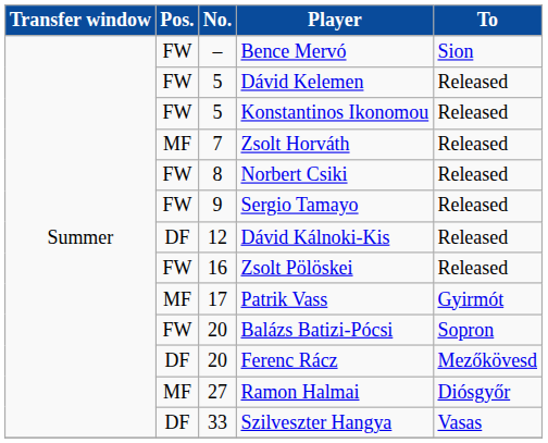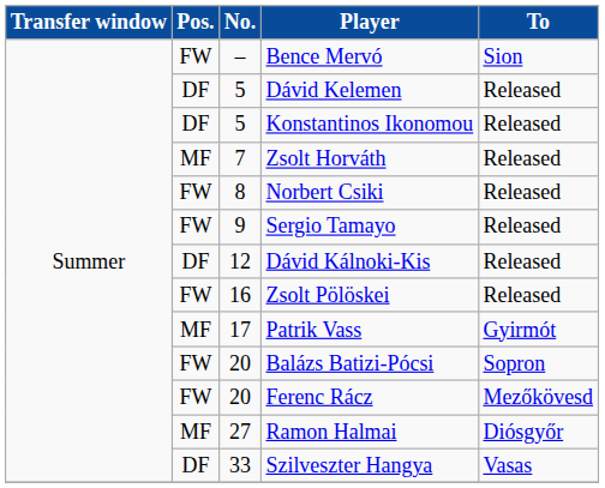 <table class="wikitable plainrowheaders sortable">
 <tr>
 <th style="background-color:#094B9B; color:#FFFFFF">Transfer window</th>
 <th style="background-color:#094B9B; color:#FFFFFF">Pos.</th>
 <th style="background-color:#094B9B; color:#FFFFFF">No.</th>
 <th style="background-color:#094B9B; color:#FFFFFF">Player</th>
 <th style="background-color:#094B9B; color:#FFFFFF">To</th>
 </tr>
 <tr>
 <td rowspan="14" style="text-align:center;">Summer</td>
 </tr>
 <tr>
 <td style="text-align:center;">FW</td>
 <td style="text-align:center;">–</td>
 <td style="text-align:left;"> <a href='#'>Bence Mervó</a></td>
 <td style="text-align:left;"> <a href='#'>Sion</a></td>
 </tr>
 <tr>
-<td style="text-align:center;">FW</td>
+<td style="text-align:center;">DF</td>
 <td style="text-align:center;">5</td>
 <td style="text-align:left;"> <a href='#'>Dávid Kelemen</a></td>
 <td style="text-align:left;">Released</td>
 </tr>
 <tr>
-<td style="text-align:center;">FW</td>
+<td style="text-align:center;">DF</td>
 <td style="text-align:center;">5</td>
 <td style="text-align:left;"> <a href='#'>Konstantinos Ikonomou</a></td>
 <td style="text-align:left;">Released</td>
 </tr>
 <tr>
 <td style="text-align:center;">MF</td>
 <td style="text-align:center;">7</td>
 <td style="text-align:left;"> <a href='#'>Zsolt Horváth</a></td>
 <td style="text-align:left;">Released</td>
 </tr>
 <tr>
 <td style="text-align:center;">FW</td>
 <td style="text-align:center;">8</td>
 <td style="text-align:left;"> <a href='#'>Norbert Csiki</a></td>
 <td style="text-align:left;">Released</td>
 </tr>
 <tr>
 <td style="text-align:center;">FW</td>
 <td style="text-align:center;">9</td>
 <td style="text-align:left;"> <a href='#'>Sergio Tamayo</a></td>
 <td style="text-align:left;">Released</td>
 </tr>
 <tr>
 <td style="text-align:center;">DF</td>
 <td style="text-align:center;">12</td>
 <td style="text-align:left;"> <a href='#'>Dávid Kálnoki-Kis</a></td>
 <td style="text-align:left;">Released</td>
 </tr>
 <tr>
 <td style="text-align:center;">FW</td>
 <td style="text-align:center;">16</td>
 <td style="text-align:left;"> <a href='#'>Zsolt Pölöskei</a></td>
 <td style="text-align:left;">Released</td>
 </tr>
 <tr>
 <td style="text-align:center;">MF</td>
 <td style="text-align:center;">17</td>
 <td style="text-align:left;"> <a href='#'>Patrik Vass</a></td>
 <td style="text-align:left;"><a href='#'>Gyirmót</a></td>
 </tr>
 <tr>
 <td style="text-align:center;">FW</td>
 <td style="text-align:center;">20</td>
 <td style="text-align:left;"> <a href='#'>Balázs Batizi-Pócsi</a></td>
 <td style="text-align:left;"><a href='#'>Sopron</a></td>
 </tr>
 <tr>
-<td style="text-align:center;">DF</td>
+<td style="text-align:center;">FW</td>
 <td style="text-align:center;">20</td>
 <td style="text-align:left;"> <a href='#'>Ferenc Rácz</a></td>
 <td style="text-align:left;"><a href='#'>Mezőkövesd</a></td>
 </tr>
 <tr>
 <td style="text-align:center;">MF</td>
 <td style="text-align:center;">27</td>
 <td style="text-align:left;"> <a href='#'>Ramon Halmai</a></td>
 <td style="text-align:left;"><a href='#'>Diósgyőr</a></td>
 </tr>
 <tr>
 <td style="text-align:center;">DF</td>
 <td style="text-align:center;">33</td>
 <td style="text-align:left;"> <a href='#'>Szilveszter Hangya</a></td>
 <td style="text-align:left;"><a href='#'>Vasas</a></td>
 </tr>
 <tr>
 </tr>
 </table>
